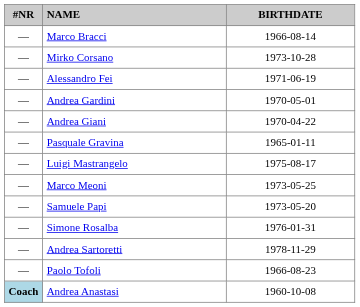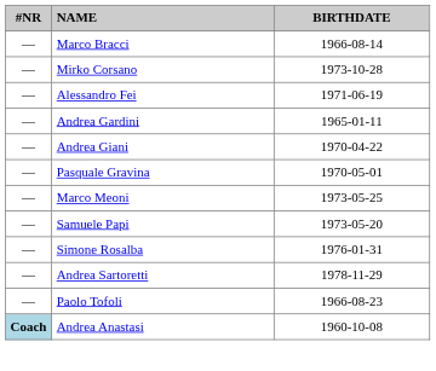 <table border="1" cellspacing="2" cellpadding="5" style="border-collapse: collapse; font-size: 90%;">
 <tr style="background: #cccccc">
 <th>#NR</th>
 <th style="text-align: left; width: 16em">NAME</th>
 <th style="width: 11em">BIRTHDATE</th>
 </tr>
 <tr>
 <td align="center">—</td>
 <td><a href='#'>Marco Bracci</a></td>
 <td align="center">1966-08-14</td>
 </tr>
 <tr>
 <td align="center">—</td>
 <td><a href='#'>Mirko Corsano</a></td>
 <td align="center">1973-10-28</td>
 </tr>
 <tr>
 <td align="center">—</td>
 <td><a href='#'>Alessandro Fei</a></td>
 <td align="center">1971-06-19</td>
 </tr>
 <tr>
 <td align="center">—</td>
 <td><a href='#'>Andrea Gardini</a></td>
-<td align="center">1970-05-01</td>
+<td align="center">1965-01-11</td>
 </tr>
 <tr>
 <td align="center">—</td>
 <td><a href='#'>Andrea Giani</a></td>
 <td align="center">1970-04-22</td>
 </tr>
 <tr>
 <td align="center">—</td>
 <td><a href='#'>Pasquale Gravina</a></td>
-<td align="center">1965-01-11</td>
-</tr>
-<tr>
-<td align="center">—</td>
-<td><a href='#'>Luigi Mastrangelo</a></td>
-<td align="center">1975-08-17</td>
+<td align="center">1970-05-01</td>
 </tr>
 <tr>
 <td align="center">—</td>
 <td><a href='#'>Marco Meoni</a></td>
 <td align="center">1973-05-25</td>
 </tr>
 <tr>
 <td align="center">—</td>
 <td><a href='#'>Samuele Papi</a></td>
 <td align="center">1973-05-20</td>
 </tr>
 <tr>
 <td align="center">—</td>
 <td><a href='#'>Simone Rosalba</a></td>
 <td align="center">1976-01-31</td>
 </tr>
 <tr>
 <td align="center">—</td>
 <td><a href='#'>Andrea Sartoretti</a></td>
 <td align="center">1978-11-29</td>
 </tr>
 <tr>
 <td align="center">—</td>
 <td><a href='#'>Paolo Tofoli</a></td>
 <td align="center">1966-08-23</td>
 </tr>
 <tr>
 <td align="center" style="background: lightblue;"><strong>Coach</strong></td>
 <td><a href='#'>Andrea Anastasi</a></td>
 <td align="center">1960-10-08</td>
 </tr>
 </table>
